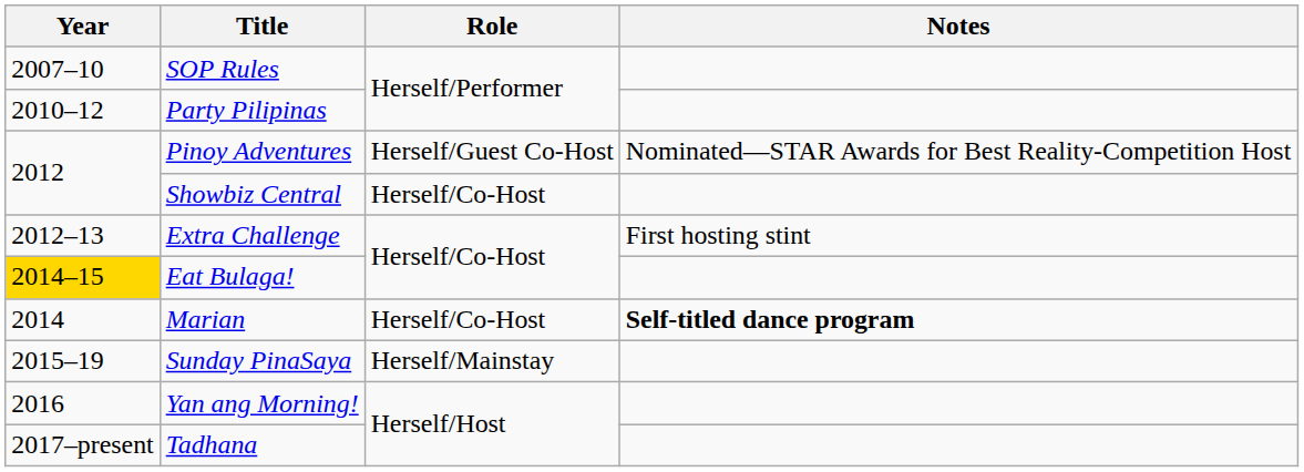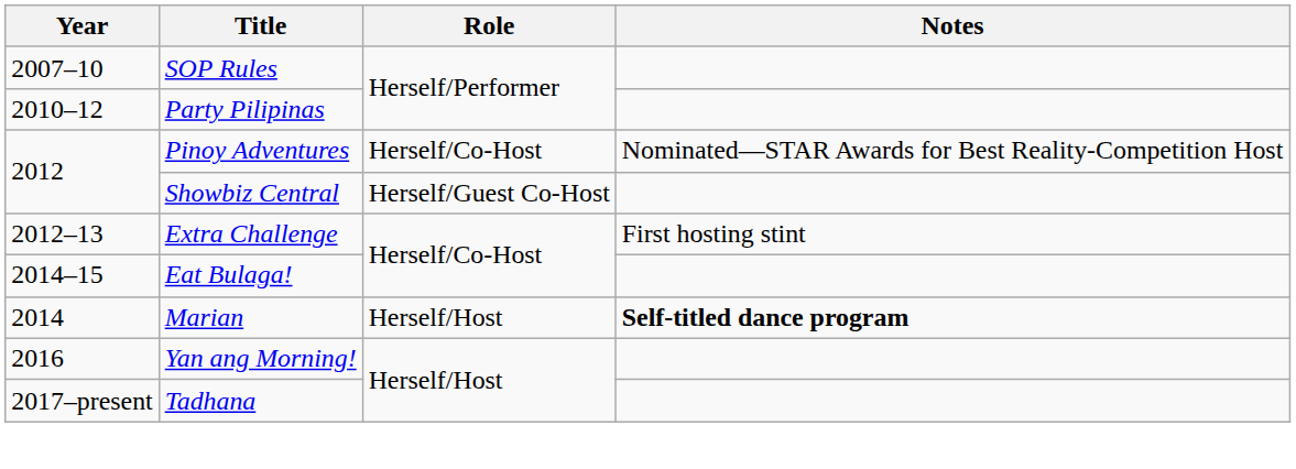 <table class="wikitable sortable">
 <tr>
 <th>Year</th>
 <th>Title</th>
 <th>Role</th>
 <th>Notes</th>
 </tr>
 <tr>
 <td>2007–10</td>
 <td><em><a href='#'>SOP Rules</a></em></td>
 <td rowspan="2">Herself/Performer</td>
 <td></td>
 </tr>
 <tr>
 <td>2010–12</td>
 <td><em><a href='#'>Party Pilipinas</a></em></td>
 <td></td>
 </tr>
 <tr>
 <td rowspan="2">2012</td>
 <td><em><a href='#'>Pinoy Adventures</a></em></td>
-<td>Herself/Guest Co-Host</td>
+<td>Herself/Co-Host</td>
 <td>Nominated—STAR Awards for Best Reality-Competition Host</td>
 </tr>
 <tr>
 <td><em><a href='#'>Showbiz Central</a></em></td>
-<td>Herself/Co-Host</td>
+<td>Herself/Guest Co-Host</td>
 <td></td>
 </tr>
 <tr>
 <td>2012–13</td>
 <td><em><a href='#'>Extra Challenge</a></em></td>
 <td rowspan="2">Herself/Co-Host</td>
 <td>First hosting stint</td>
 </tr>
 <tr>
-<td style="background: gold;">2014–15</td>
+<td>2014–15</td>
 <td><em><a href='#'>Eat Bulaga!</a></em></td>
 <td></td>
 </tr>
 <tr>
 <td>2014</td>
 <td><em><a href='#'>Marian</a></em></td>
-<td>Herself/Co-Host</td>
+<td>Herself/Host</td>
 <td><strong>Self-titled dance program</strong></td>
-</tr>
-<tr>
-<td>2015–19</td>
-<td><em><a href='#'>Sunday PinaSaya</a></em></td>
-<td>Herself/Mainstay</td>
-<td></td>
 </tr>
 <tr>
 <td>2016</td>
 <td><em><a href='#'>Yan ang Morning!</a></em></td>
 <td rowspan="2">Herself/Host</td>
 <td></td>
 </tr>
 <tr>
 <td>2017–present</td>
 <td><em><a href='#'>Tadhana</a></em></td>
 <td></td>
 </tr>
 </table>
